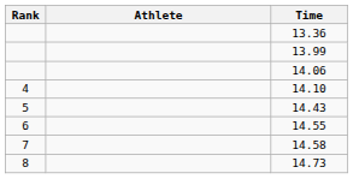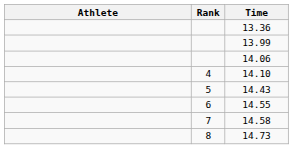 <table class=wikitable style="text-align:center">
 <tr>
+<th width=250>Athlete</th>
 <th width=40>Rank</th>
-<th width=250>Athlete</th>
 <th width=80>Time</th>
 </tr>
 <tr>
+<td align=left></td>
 <td></td>
-<td align=left></td>
 <td>13.36</td>
 </tr>
 <tr>
+<td align=left></td>
 <td></td>
-<td align=left></td>
 <td>13.99</td>
 </tr>
 <tr>
+<td align=left></td>
 <td></td>
-<td align=left></td>
 <td>14.06</td>
 </tr>
 <tr>
+<td align=left></td>
 <td>4</td>
-<td align=left></td>
 <td>14.10</td>
 </tr>
 <tr>
+<td align=left></td>
 <td>5</td>
-<td align=left></td>
 <td>14.43</td>
 </tr>
 <tr>
+<td align=left></td>
 <td>6</td>
-<td align=left></td>
 <td>14.55</td>
 </tr>
 <tr>
+<td align=left></td>
 <td>7</td>
-<td align=left></td>
 <td>14.58</td>
 </tr>
 <tr>
+<td align=left></td>
 <td>8</td>
-<td align=left></td>
 <td>14.73</td>
 </tr>
 </table>
